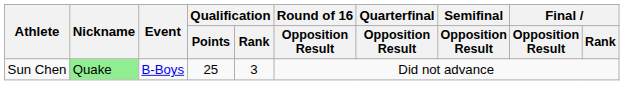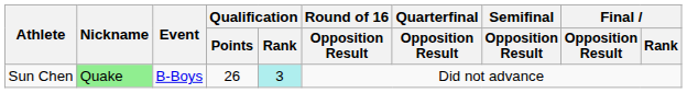 <table class = "wikitable" style = "font-size:90%">
 <tr>
 <th rowspan = 2>Athlete</th>
 <th rowspan = 2>Nickname</th>
 <th rowspan = 2>Event</th>
 <th colspan = 2>Qualification</th>
 <th>Round of 16</th>
 <th>Quarterfinal</th>
 <th>Semifinal</th>
 <th colspan = 2>Final / </th>
 </tr>
 <tr style = "font-size: 95%">
 <th>Points</th>
 <th>Rank</th>
 <th>Opposition <br> Result</th>
 <th>Opposition <br> Result</th>
 <th>Opposition <br> Result</th>
 <th>Opposition <br> Result</th>
 <th>Rank</th>
 </tr>
 <tr align = center>
 <td align = left>Sun Chen</td>
 <td align = left style="background: lightgreen;">Quake</td>
 <td align = left><a href='#'> B-Boys</a></td>
-<td>25</td>
-<td>3</td>
+<td>26</td>
+<td style="background: paleturquoise;">3</td>
 <td colspan = "5">Did not advance</td>
 </tr>
 </table>
